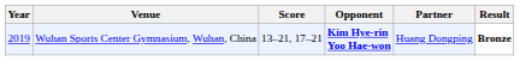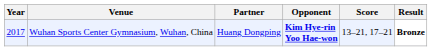 <table class="sortable wikitable" style="font-size: 90%;">
 <tr>
 <th>Year</th>
 <th>Venue</th>
+<th>Partner</th>
+<th>Opponent</th>
 <th>Score</th>
-<th>Opponent</th>
-<th>Partner</th>
 <th>Result</th>
 </tr>
 <tr style="background:#ECF2FF">
-<td align="center"><a href='#'>2019</a></td>
+<td align="center"><a href='#'>2017</a></td>
 <td align="left"><a href='#'>Wuhan Sports Center Gymnasium</a>, <a href='#'>Wuhan</a>, China</td>
+<td align="left"> <a href='#'>Huang Dongping</a></td>
+<td align="left"><strong> <a href='#'>Kim Hye-rin</a><br> <a href='#'>Yoo Hae-won</a></strong></td>
 <td align="left">13–21, 17–21</td>
-<td align="left"><strong> <a href='#'>Kim Hye-rin</a><br> <a href='#'>Yoo Hae-won</a></strong></td>
-<td align="left"> <a href='#'>Huang Dongping</a></td>
 <td style="text-align:left; background:white"> <strong>Bronze</strong></td>
 </tr>
 </table>
